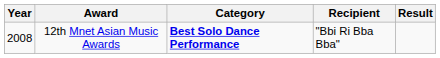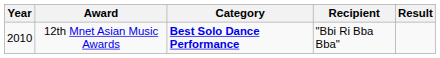 <table class="wikitable">
 <tr>
 <th>Year</th>
 <th>Award</th>
 <th>Category</th>
 <th>Recipient</th>
 <th>Result</th>
 </tr>
 <tr>
-<td style="text-align:center;">2008</td>
+<td style="text-align:center;">2010</td>
 <td style="text-align:center;">12th <a href='#'>Mnet Asian Music Awards</a></td>
 <td><strong><a href='#'>Best Solo Dance Performance</a></strong></td>
 <td>"Bbi Ri Bba Bba"</td>
 <td></td>
 </tr>
 </table>
